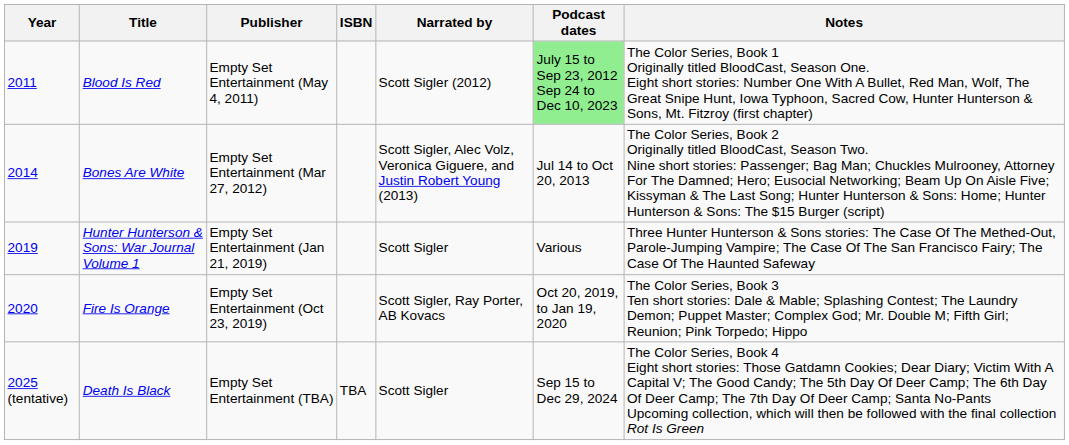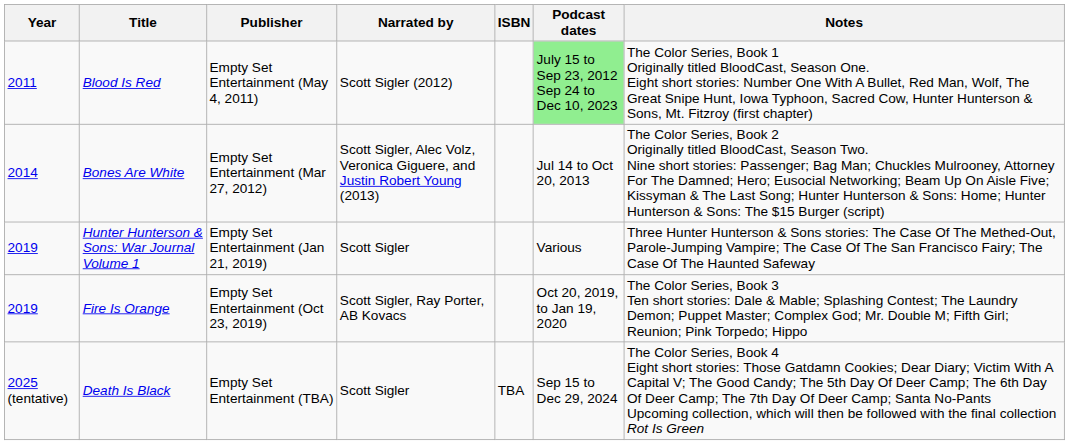 <table class="wikitable sortable">
 <tr>
 <th>Year</th>
 <th>Title</th>
 <th>Publisher</th>
+<th>Narrated by</th>
 <th>ISBN</th>
-<th>Narrated by</th>
 <th>Podcast dates</th>
 <th>Notes</th>
 </tr>
 <tr>
 <td><a href='#'>2011</a></td>
 <td><em><a href='#'>Blood Is Red</a></em></td>
 <td>Empty Set Entertainment (May 4, 2011)</td>
+<td>Scott Sigler (2012)</td>
 <td></td>
-<td>Scott Sigler (2012)</td>
 <td style="background: lightgreen;">July 15 to Sep 23, 2012<br>Sep 24 to Dec 10, 2023</td>
 <td>The Color Series, Book 1<br>Originally titled BloodCast, Season One.<br>Eight short stories: Number One With A Bullet, Red Man, Wolf, The Great Snipe Hunt, Iowa Typhoon, Sacred Cow, Hunter Hunterson & Sons, Mt. Fitzroy (first chapter)</td>
 </tr>
 <tr>
 <td><a href='#'>2014</a></td>
 <td><em><a href='#'>Bones Are White</a></em></td>
 <td>Empty Set Entertainment (Mar 27, 2012)</td>
+<td>Scott Sigler, Alec Volz, Veronica Giguere, and <a href='#'>Justin Robert Young</a> (2013)</td>
 <td></td>
-<td>Scott Sigler, Alec Volz, Veronica Giguere, and <a href='#'>Justin Robert Young</a> (2013)</td>
 <td>Jul 14 to Oct 20, 2013</td>
 <td>The Color Series, Book 2<br>Originally titled BloodCast, Season Two.<br>Nine short stories: Passenger; Bag Man; Chuckles Mulrooney, Attorney For The Damned; Hero; Eusocial Networking; Beam Up On Aisle Five; Kissyman & The Last Song; Hunter Hunterson & Sons: Home; Hunter Hunterson & Sons: The $15 Burger (script)</td>
 </tr>
 <tr>
 <td><a href='#'>2019</a></td>
 <td><em><a href='#'>Hunter Hunterson & Sons: War Journal Volume 1</a></em></td>
 <td>Empty Set Entertainment (Jan 21, 2019)</td>
+<td>Scott Sigler</td>
 <td></td>
-<td>Scott Sigler</td>
 <td>Various</td>
 <td>Three Hunter Hunterson & Sons stories: The Case Of The Methed-Out, Parole-Jumping Vampire; The Case Of The San Francisco Fairy; The Case Of The Haunted Safeway</td>
 </tr>
 <tr>
-<td><a href='#'>2020</a></td>
+<td><a href='#'>2019</a></td>
 <td><em><a href='#'>Fire Is Orange</a></em></td>
 <td>Empty Set Entertainment (Oct 23, 2019)</td>
+<td>Scott Sigler, Ray Porter, AB Kovacs</td>
 <td></td>
-<td>Scott Sigler, Ray Porter, AB Kovacs</td>
 <td>Oct 20, 2019, to Jan 19, 2020</td>
 <td>The Color Series, Book 3<br>Ten short stories: Dale & Mable; Splashing Contest; The Laundry Demon; Puppet Master; Complex God; Mr. Double M; Fifth Girl; Reunion; Pink Torpedo; Hippo</td>
 </tr>
 <tr>
 <td><a href='#'>2025</a> (tentative)</td>
 <td><em><a href='#'>Death Is Black</a></em></td>
 <td>Empty Set Entertainment (TBA)</td>
+<td>Scott Sigler</td>
 <td>TBA</td>
-<td>Scott Sigler</td>
 <td>Sep 15 to Dec 29, 2024</td>
 <td>The Color Series, Book 4<br>Eight short stories: Those Gatdamn Cookies; Dear Diary; Victim With A Capital V; The Good Candy; The 5th Day Of Deer Camp; The 6th Day Of Deer Camp; The 7th Day Of Deer Camp; Santa No-Pants<br>Upcoming collection, which will then be followed with the final collection <em>Rot Is Green</em></td>
 </tr>
 </table>
